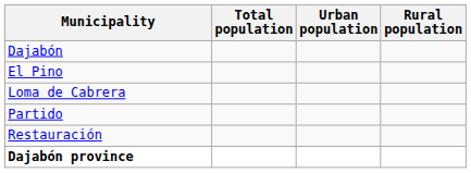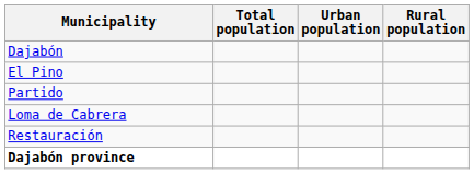 <table class="wikitable sortable" style="text-align:right; font-size:95%;">
 <tr>
 <th width="190px">Municipality</th>
 <th>Total<br>population</th>
 <th>Urban<br>population</th>
 <th>Rural<br>population</th>
 </tr>
 <tr>
 <td align="left"><a href='#'>Dajabón</a></td>
 <td></td>
 <td></td>
 <td></td>
 </tr>
 <tr>
 <td align="left"><a href='#'>El Pino</a></td>
 <td></td>
 <td></td>
 <td></td>
 </tr>
 <tr>
-<td align="left"><a href='#'>Loma de Cabrera</a></td>
+<td align="left"><a href='#'>Partido</a></td>
 <td></td>
 <td></td>
 <td></td>
 </tr>
 <tr>
-<td align="left"><a href='#'>Partido</a></td>
+<td align="left"><a href='#'>Loma de Cabrera</a></td>
 <td></td>
 <td></td>
 <td></td>
 </tr>
 <tr>
 <td align="left"><a href='#'>Restauración</a></td>
 <td></td>
 <td></td>
 <td></td>
 </tr>
 <tr style="background:white">
 <td align="left"><strong>Dajabón province</strong></td>
 <td></td>
 <td></td>
 <td></td>
 </tr>
 </table>
